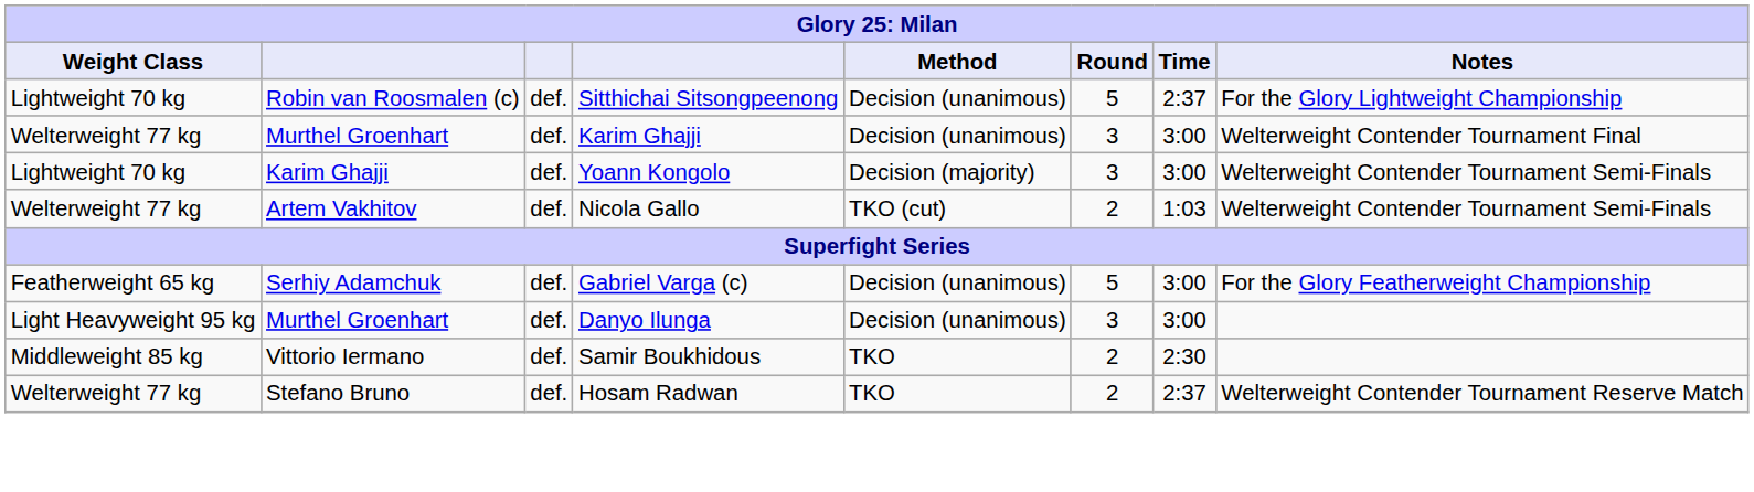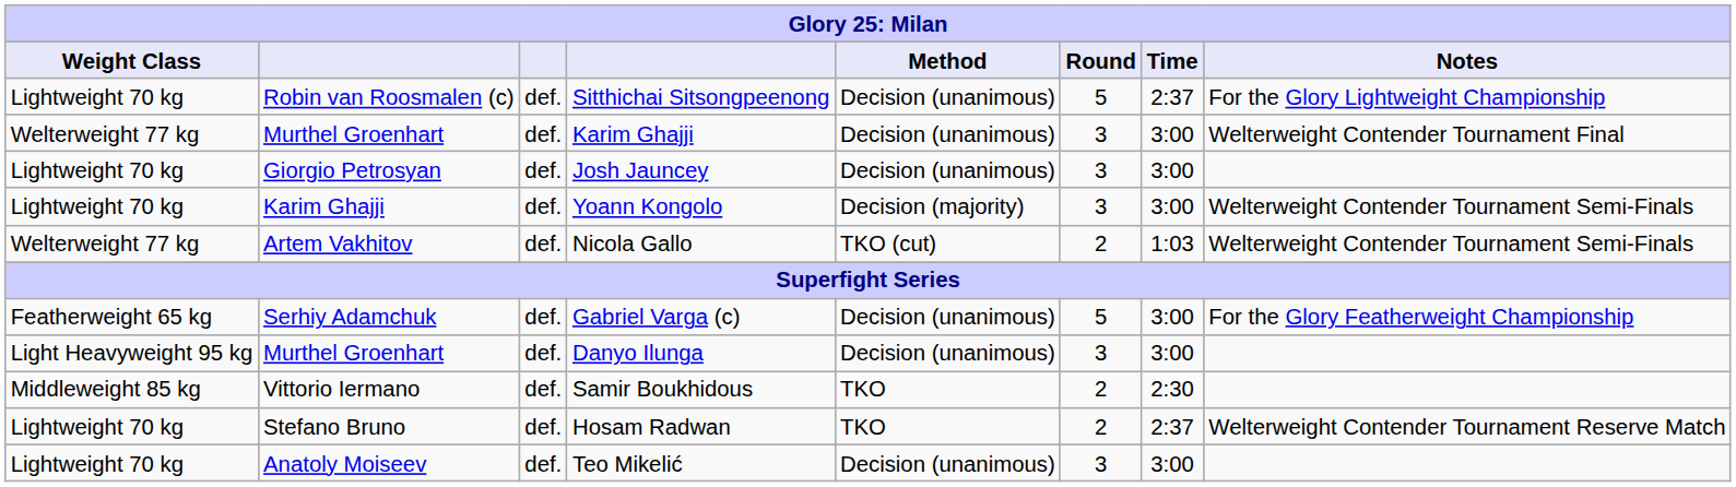 <table class="wikitable" style="font-size: 80%;">
 <tr>
 <th colspan="8" style="background-color: #ccf; color: #000080; text-align: center;"><strong>Glory 25: Milan</strong></th>
 </tr>
 <tr>
 <th colspan="1" style="background-color: #E6E8FA; color: #000000; text-align: center;">Weight Class</th>
 <th colspan="1" style="background-color: #E6E8FA; color: #000000; text-align: center;"></th>
 <th colspan="1" style="background-color: #E6E8FA; color: #000000; text-align: center;"></th>
 <th colspan="1" style="background-color: #E6E8FA; color: #000000; text-align: center;"></th>
 <th colspan="1" style="background-color: #E6E8FA; color: #000000; text-align: center;">Method</th>
 <th colspan="1" style="background-color: #E6E8FA; color: #000000; text-align: center;">Round</th>
 <th colspan="1" style="background-color: #E6E8FA; color: #000000; text-align: center;">Time</th>
 <th colspan="1" style="background-color: #E6E8FA; color: #000000; text-align: center;">Notes</th>
 </tr>
 <tr>
 <td>Lightweight 70 kg</td>
 <td> <a href='#'>Robin van Roosmalen</a> (c)</td>
 <td align=center>def.</td>
 <td> <a href='#'>Sitthichai Sitsongpeenong</a></td>
 <td>Decision (unanimous)</td>
 <td align=center>5</td>
 <td align=center>2:37</td>
 <td>For the <a href='#'>Glory Lightweight Championship</a></td>
 </tr>
 <tr>
 <td>Welterweight 77 kg</td>
 <td> <a href='#'>Murthel Groenhart</a></td>
 <td align=center>def.</td>
 <td> <a href='#'>Karim Ghajji</a></td>
 <td>Decision (unanimous)</td>
 <td align=center>3</td>
 <td align=center>3:00</td>
 <td>Welterweight Contender Tournament Final</td>
+</tr>
+<tr>
+<td>Lightweight 70 kg</td>
+<td> <a href='#'>Giorgio Petrosyan</a></td>
+<td align=center>def.</td>
+<td> <a href='#'>Josh Jauncey</a></td>
+<td>Decision (unanimous)</td>
+<td align=center>3</td>
+<td align=center>3:00</td>
+<td></td>
 </tr>
 <tr>
 <td>Lightweight 70 kg</td>
 <td> <a href='#'>Karim Ghajji</a></td>
 <td align=center>def.</td>
 <td> <a href='#'>Yoann Kongolo</a></td>
 <td>Decision (majority)</td>
 <td align=center>3</td>
 <td align=center>3:00</td>
 <td>Welterweight Contender Tournament Semi-Finals</td>
 </tr>
 <tr>
 <td>Welterweight 77 kg</td>
 <td> <a href='#'>Artem Vakhitov</a></td>
 <td align=center>def.</td>
 <td> Nicola Gallo</td>
 <td>TKO (cut)</td>
 <td align=center>2</td>
 <td align=center>1:03</td>
 <td>Welterweight Contender Tournament Semi-Finals</td>
 </tr>
 <tr>
 <th colspan="8" style="background-color: #ccf; color: #000080; text-align: center;"><strong>Superfight Series</strong></th>
 </tr>
 <tr>
 <td>Featherweight 65 kg</td>
 <td> <a href='#'>Serhiy Adamchuk</a></td>
 <td align=center>def.</td>
 <td> <a href='#'>Gabriel Varga</a> (c)</td>
 <td>Decision (unanimous)</td>
 <td align=center>5</td>
 <td align=center>3:00</td>
 <td>For the <a href='#'>Glory Featherweight Championship</a></td>
 </tr>
 <tr>
 <td>Light Heavyweight 95 kg</td>
 <td> <a href='#'>Murthel Groenhart</a></td>
 <td align=center>def.</td>
 <td> <a href='#'>Danyo Ilunga</a></td>
 <td>Decision (unanimous)</td>
 <td align=center>3</td>
 <td align=center>3:00</td>
 <td></td>
 </tr>
 <tr>
 <td>Middleweight 85 kg</td>
 <td> Vittorio Iermano</td>
 <td align=center>def.</td>
 <td> Samir Boukhidous</td>
 <td>TKO</td>
 <td align=center>2</td>
 <td align=center>2:30</td>
 <td></td>
 </tr>
 <tr>
-<td>Welterweight 77 kg</td>
+<td>Lightweight 70 kg</td>
 <td> Stefano Bruno</td>
 <td align=center>def.</td>
 <td> Hosam Radwan</td>
 <td>TKO</td>
 <td align=center>2</td>
 <td align=center>2:37</td>
 <td>Welterweight Contender Tournament Reserve Match</td>
 </tr>
+<tr>
+<td>Lightweight 70 kg</td>
+<td> <a href='#'>Anatoly Moiseev</a></td>
+<td align=center>def.</td>
+<td> Teo Mikelić</td>
+<td>Decision (unanimous)</td>
+<td align=center>3</td>
+<td align=center>3:00</td>
+<td></td>
+</tr>
 </table>
